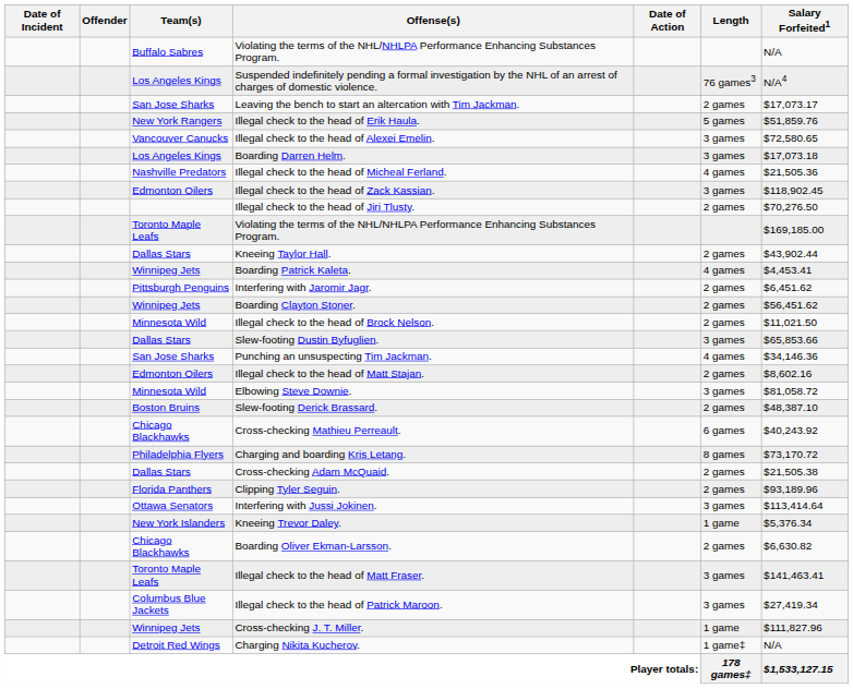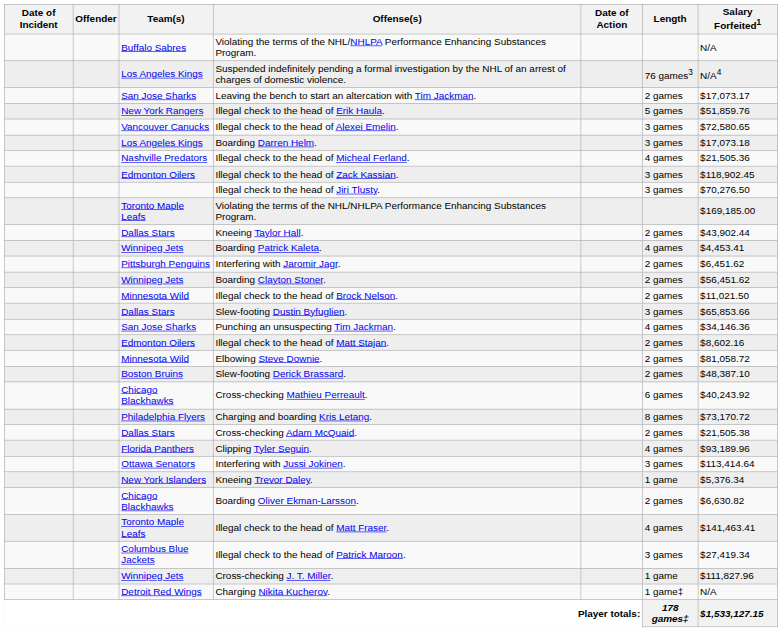 <table class="wikitable sortable" style="border:0;">
 <tr bgcolor="#e0e0e0">
 <th>Date of Incident</th>
 <th>Offender</th>
 <th>Team(s)</th>
 <th>Offense(s)</th>
 <th>Date of Action</th>
 <th>Length</th>
 <th>Salary Forfeited<sup>1</sup></th>
 </tr>
 <tr>
 <td></td>
 <td></td>
 <td><a href='#'>Buffalo Sabres</a></td>
 <td>Violating the terms of the NHL/<a href='#'>NHLPA</a> Performance Enhancing Substances Program.</td>
 <td></td>
 <td data-sort-value="20"></td>
 <td data-sort-value="0">N/A</td>
 </tr>
 <tr bgcolor="eeeeee">
 <td></td>
 <td></td>
 <td><a href='#'>Los Angeles Kings</a></td>
 <td>Suspended indefinitely pending a formal investigation by the NHL of an arrest of charges of domestic violence.</td>
 <td></td>
 <td data-sort-value="99">76 games<sup>3</sup></td>
 <td data-sort-value="0">N/A<sup>4</sup></td>
 </tr>
 <tr>
 <td></td>
 <td></td>
 <td><a href='#'>San Jose Sharks</a></td>
 <td>Leaving the bench to start an altercation with <a href='#'>Tim Jackman</a>.</td>
 <td></td>
 <td data-sort-value="02">2 games</td>
 <td data-sort-value="1707317">$17,073.17</td>
 </tr>
 <tr bgcolor="eeeeee">
 <td></td>
 <td></td>
 <td><a href='#'>New York Rangers</a></td>
 <td>Illegal check to the head of <a href='#'>Erik Haula</a>.</td>
 <td></td>
 <td data-sort-value="05">5 games</td>
 <td data-sort-value="5185976">$51,859.76</td>
 </tr>
 <tr>
 <td></td>
 <td></td>
 <td><a href='#'>Vancouver Canucks</a></td>
 <td>Illegal check to the head of <a href='#'>Alexei Emelin</a>.</td>
 <td></td>
 <td data-sort-value="03">3 games</td>
 <td data-sort-value="7258065">$72,580.65</td>
 </tr>
 <tr bgcolor="eeeeee">
 <td></td>
 <td></td>
 <td><a href='#'>Los Angeles Kings</a></td>
 <td>Boarding <a href='#'>Darren Helm</a>.</td>
 <td></td>
 <td data-sort-value="03">3 games</td>
 <td data-sort-value="1707318">$17,073.18</td>
 </tr>
 <tr>
 <td></td>
 <td></td>
 <td><a href='#'>Nashville Predators</a></td>
 <td>Illegal check to the head of <a href='#'>Micheal Ferland</a>.</td>
 <td></td>
 <td data-sort-value="04">4 games</td>
 <td data-sort-value="2150536">$21,505.36</td>
 </tr>
 <tr bgcolor="eeeeee">
 <td></td>
 <td></td>
 <td><a href='#'>Edmonton Oilers</a></td>
 <td>Illegal check to the head of <a href='#'>Zack Kassian</a>.</td>
 <td></td>
 <td data-sort-value="03">3 games</td>
 <td data-sort-value="11890245">$118,902.45</td>
 </tr>
 <tr>
 <td></td>
 <td></td>
 <td></td>
 <td>Illegal check to the head of <a href='#'>Jiri Tlusty</a>.</td>
 <td></td>
-<td data-sort-value="02">2 games</td>
+<td data-sort-value="03">3 games</td>
 <td data-sort-value="7027650">$70,276.50</td>
 </tr>
 <tr bgcolor="eeeeee">
 <td></td>
 <td></td>
 <td><a href='#'>Toronto Maple Leafs</a></td>
 <td>Violating the terms of the NHL/NHLPA Performance Enhancing Substances Program.</td>
 <td></td>
 <td data-sort-value="20"></td>
 <td data-sort-value="16918500">$169,185.00</td>
 </tr>
 <tr>
 <td></td>
 <td></td>
 <td><a href='#'>Dallas Stars</a></td>
 <td>Kneeing <a href='#'>Taylor Hall</a>.</td>
 <td></td>
 <td data-sort-value="02">2 games</td>
 <td data-sort-value="4390244">$43,902.44</td>
 </tr>
 <tr bgcolor="eeeeee">
 <td></td>
 <td></td>
 <td><a href='#'>Winnipeg Jets</a></td>
 <td>Boarding <a href='#'>Patrick Kaleta</a>.</td>
 <td></td>
 <td data-sort-value="04">4 games</td>
 <td data-sort-value="445341">$4,453.41</td>
 </tr>
 <tr>
 <td></td>
 <td></td>
 <td><a href='#'>Pittsburgh Penguins</a></td>
 <td>Interfering with <a href='#'>Jaromir Jagr</a>.</td>
 <td></td>
 <td data-sort-value="02">2 games</td>
 <td data-sort-value="645162">$6,451.62</td>
 </tr>
 <tr bgcolor="eeeeee">
 <td></td>
 <td></td>
 <td><a href='#'>Winnipeg Jets</a></td>
 <td>Boarding <a href='#'>Clayton Stoner</a>.</td>
 <td></td>
 <td data-sort-value="02">2 games</td>
 <td data-sort-value="5645162">$56,451.62</td>
 </tr>
 <tr>
 <td></td>
 <td></td>
 <td><a href='#'>Minnesota Wild</a></td>
 <td>Illegal check to the head of <a href='#'>Brock Nelson</a>.</td>
 <td></td>
 <td data-sort-value="02">2 games</td>
 <td data-sort-value="1102150">$11,021.50</td>
 </tr>
 <tr bgcolor="eeeeee">
 <td></td>
 <td></td>
 <td><a href='#'>Dallas Stars</a></td>
 <td>Slew-footing <a href='#'>Dustin Byfuglien</a>.</td>
 <td></td>
 <td data-sort-value="03">3 games</td>
 <td data-sort-value="6585366">$65,853.66</td>
 </tr>
 <tr>
 <td></td>
 <td></td>
 <td><a href='#'>San Jose Sharks</a></td>
 <td>Punching an unsuspecting <a href='#'>Tim Jackman</a>.</td>
 <td></td>
 <td data-sort-value="04">4 games</td>
 <td data-sort-value="3414636">$34,146.36</td>
 </tr>
 <tr bgcolor="eeeeee">
 <td></td>
 <td></td>
 <td><a href='#'>Edmonton Oilers</a></td>
 <td>Illegal check to the head of <a href='#'>Matt Stajan</a>.</td>
 <td></td>
 <td data-sort-value="02">2 games</td>
 <td data-sort-value="860216">$8,602.16</td>
 </tr>
 <tr>
 <td></td>
 <td></td>
 <td><a href='#'>Minnesota Wild</a></td>
 <td>Elbowing <a href='#'>Steve Downie</a>.</td>
 <td></td>
-<td data-sort-value="03">3 games</td>
+<td data-sort-value="02">2 games</td>
 <td data-sort-value="8105872">$81,058.72</td>
 </tr>
 <tr bgcolor="eeeeee">
 <td></td>
 <td></td>
 <td><a href='#'>Boston Bruins</a></td>
 <td>Slew-footing <a href='#'>Derick Brassard</a>.</td>
 <td></td>
 <td data-sort-value="02">2 games</td>
 <td data-sort-value="4838710">$48,387.10</td>
 </tr>
 <tr>
 <td></td>
 <td></td>
 <td><a href='#'>Chicago Blackhawks</a></td>
 <td>Cross-checking <a href='#'>Mathieu Perreault</a>.</td>
 <td></td>
 <td data-sort-value="06">6 games</td>
 <td data-sort-value="4024392">$40,243.92</td>
 </tr>
 <tr bgcolor="eeeeee">
 <td></td>
 <td></td>
 <td><a href='#'>Philadelphia Flyers</a></td>
 <td>Charging and boarding <a href='#'>Kris Letang</a>.</td>
 <td></td>
 <td data-sort-value="08">8 games</td>
 <td data-sort-value="7317072">$73,170.72</td>
 </tr>
 <tr>
 <td></td>
 <td></td>
 <td><a href='#'>Dallas Stars</a></td>
 <td>Cross-checking <a href='#'>Adam McQuaid</a>.</td>
 <td></td>
 <td data-sort-value="02">2 games</td>
 <td data-sort-value="2150538">$21,505.38</td>
 </tr>
 <tr bgcolor="eeeeee">
 <td></td>
 <td></td>
 <td><a href='#'>Florida Panthers</a></td>
 <td>Clipping <a href='#'>Tyler Seguin</a>.</td>
 <td></td>
-<td data-sort-value="02">2 games</td>
+<td data-sort-value="04">4 games</td>
 <td data-sort-value="9318996">$93,189.96</td>
 </tr>
 <tr>
 <td></td>
 <td></td>
 <td><a href='#'>Ottawa Senators</a></td>
 <td>Interfering with <a href='#'>Jussi Jokinen</a>.</td>
 <td></td>
 <td data-sort-value="03">3 games</td>
 <td data-sort-value="11341464">$113,414.64</td>
 </tr>
 <tr bgcolor="eeeeee">
 <td></td>
 <td></td>
 <td><a href='#'>New York Islanders</a></td>
 <td>Kneeing <a href='#'>Trevor Daley</a>.</td>
 <td></td>
 <td data-sort-value="01">1 game</td>
 <td data-sort-value="537634">$5,376.34</td>
 </tr>
 <tr>
 <td></td>
 <td></td>
 <td><a href='#'>Chicago Blackhawks</a></td>
 <td>Boarding <a href='#'>Oliver Ekman-Larsson</a>.</td>
 <td></td>
 <td data-sort-value="02">2 games</td>
 <td data-sort-value="663082">$6,630.82</td>
 </tr>
 <tr bgcolor="eeeeee">
 <td></td>
 <td></td>
 <td><a href='#'>Toronto Maple Leafs</a></td>
 <td>Illegal check to the head of <a href='#'>Matt Fraser</a>.</td>
 <td></td>
-<td data-sort-value="03">3 games</td>
+<td data-sort-value="04">4 games</td>
 <td data-sort-value="14146341">$141,463.41</td>
 </tr>
 <tr>
 <td></td>
 <td></td>
 <td><a href='#'>Columbus Blue Jackets</a></td>
 <td>Illegal check to the head of <a href='#'>Patrick Maroon</a>.</td>
 <td></td>
 <td data-sort-value="03">3 games</td>
 <td data-sort-value="2741934">$27,419.34</td>
 </tr>
 <tr bgcolor="eeeeee">
 <td></td>
 <td></td>
 <td><a href='#'>Winnipeg Jets</a></td>
 <td>Cross-checking <a href='#'>J. T. Miller</a>.</td>
 <td></td>
 <td data-sort-value="01">1 game</td>
 <td data-sort-value="14146341">$111,827.96</td>
 </tr>
 <tr>
 <td></td>
 <td></td>
 <td><a href='#'>Detroit Red Wings</a></td>
 <td>Charging <a href='#'>Nikita Kucherov</a>.</td>
 <td></td>
 <td data-sort-value="01">1 game‡</td>
 <td data-sort-value="">N/A</td>
 </tr>
 <tr>
 <th colspan=5; style="text-align:right; border:0; background:white">Player totals:</th>
 <th><em>178 games‡</em></th>
 <th style="text-align:left;"><em>$1,533,127.15</em></th>
 </tr>
 </table>
